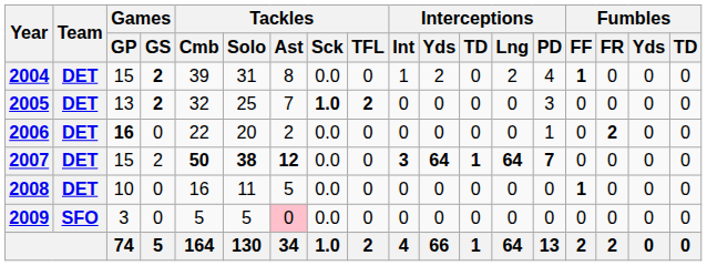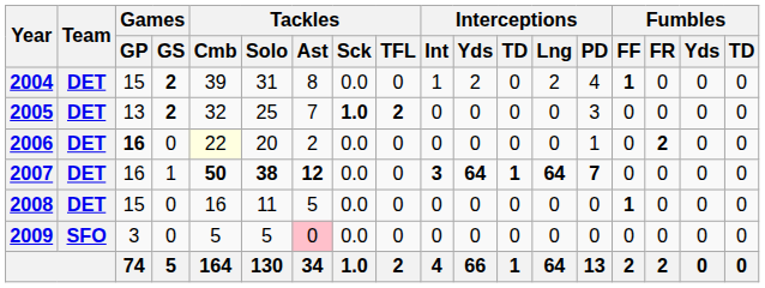 <table class="wikitable" style="text-align:center">
 <tr>
 <th rowspan="2">Year</th>
 <th rowspan="2">Team</th>
 <th colspan="2">Games</th>
 <th colspan="5">Tackles</th>
 <th colspan="5">Interceptions</th>
 <th colspan="4">Fumbles</th>
 </tr>
 <tr>
 <th>GP</th>
 <th>GS</th>
 <th>Cmb</th>
 <th>Solo</th>
 <th>Ast</th>
 <th>Sck</th>
 <th>TFL</th>
 <th>Int</th>
 <th>Yds</th>
 <th>TD</th>
 <th>Lng</th>
 <th>PD</th>
 <th>FF</th>
 <th>FR</th>
 <th>Yds</th>
 <th>TD</th>
 </tr>
 <tr>
 <th><a href='#'>2004</a></th>
 <th><a href='#'>DET</a></th>
 <td>15</td>
 <td><strong>2</strong></td>
 <td>39</td>
 <td>31</td>
 <td>8</td>
 <td>0.0</td>
 <td>0</td>
 <td>1</td>
 <td>2</td>
 <td>0</td>
 <td>2</td>
 <td>4</td>
 <td><strong>1</strong></td>
 <td>0</td>
 <td>0</td>
 <td>0</td>
 </tr>
 <tr>
 <th><a href='#'>2005</a></th>
 <th><a href='#'>DET</a></th>
 <td>13</td>
 <td><strong>2</strong></td>
 <td>32</td>
 <td>25</td>
 <td>7</td>
 <td><strong>1.0</strong></td>
 <td><strong>2</strong></td>
 <td>0</td>
 <td>0</td>
 <td>0</td>
 <td>0</td>
 <td>3</td>
 <td>0</td>
 <td>0</td>
 <td>0</td>
 <td>0</td>
 </tr>
 <tr>
 <th><a href='#'>2006</a></th>
 <th><a href='#'>DET</a></th>
 <td><strong>16</strong></td>
 <td>0</td>
-<td>22</td>
+<td style="background: lightyellow;">22</td>
 <td>20</td>
 <td>2</td>
 <td>0.0</td>
 <td>0</td>
 <td>0</td>
 <td>0</td>
 <td>0</td>
 <td>0</td>
 <td>1</td>
 <td>0</td>
 <td><strong>2</strong></td>
 <td>0</td>
 <td>0</td>
 </tr>
 <tr>
 <th><a href='#'>2007</a></th>
 <th><a href='#'>DET</a></th>
-<td>15</td>
-<td>2</td>
+<td>16</td>
+<td>1</td>
 <td><strong>50</strong></td>
 <td><strong>38</strong></td>
 <td><strong>12</strong></td>
 <td>0.0</td>
 <td>0</td>
 <td><strong>3</strong></td>
 <td><strong>64</strong></td>
 <td><strong>1</strong></td>
 <td><strong>64</strong></td>
 <td><strong>7</strong></td>
 <td>0</td>
 <td>0</td>
 <td>0</td>
 <td>0</td>
 </tr>
 <tr>
 <th><a href='#'>2008</a></th>
 <th><a href='#'>DET</a></th>
-<td>10</td>
+<td>15</td>
 <td>0</td>
 <td>16</td>
 <td>11</td>
 <td>5</td>
 <td>0.0</td>
 <td>0</td>
 <td>0</td>
 <td>0</td>
 <td>0</td>
 <td>0</td>
 <td>0</td>
 <td><strong>1</strong></td>
 <td>0</td>
 <td>0</td>
 <td>0</td>
 </tr>
 <tr>
 <th><a href='#'>2009</a></th>
 <th><a href='#'>SFO</a></th>
 <td>3</td>
 <td>0</td>
 <td>5</td>
 <td>5</td>
 <td style="background: pink;">0</td>
 <td>0.0</td>
 <td>0</td>
 <td>0</td>
 <td>0</td>
 <td>0</td>
 <td>0</td>
 <td>0</td>
 <td>0</td>
 <td>0</td>
 <td>0</td>
 <td>0</td>
 </tr>
 <tr>
 <th colspan="2"></th>
 <th>74</th>
 <th>5</th>
 <th>164</th>
 <th>130</th>
 <th>34</th>
 <th>1.0</th>
 <th>2</th>
 <th>4</th>
 <th>66</th>
 <th>1</th>
 <th>64</th>
 <th>13</th>
 <th>2</th>
 <th>2</th>
 <th>0</th>
 <th>0</th>
 </tr>
 </table>
